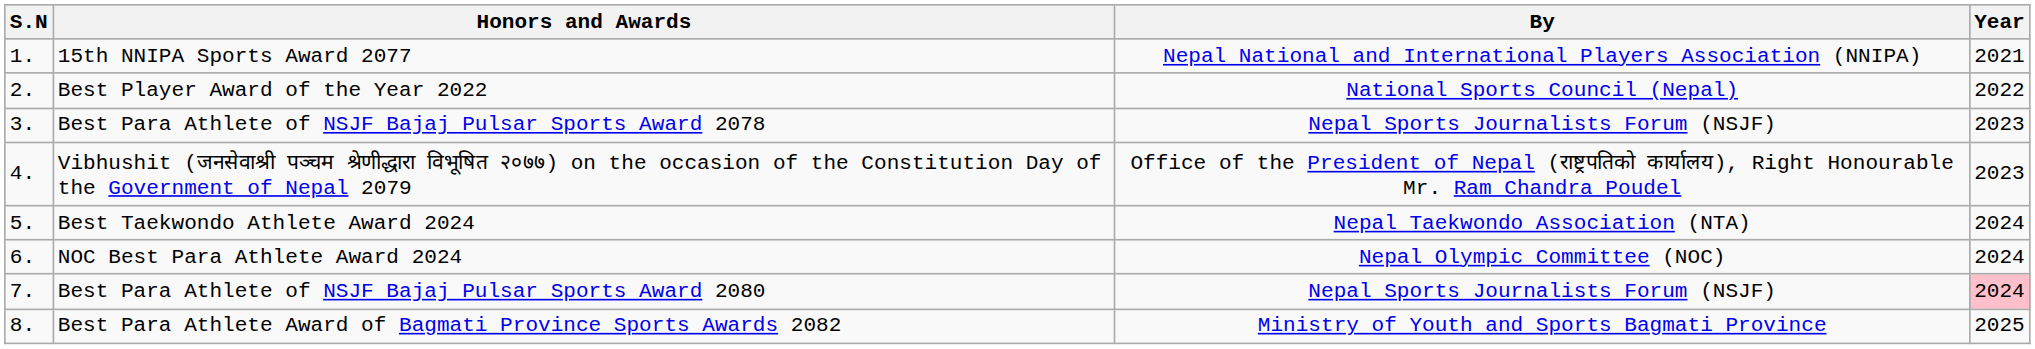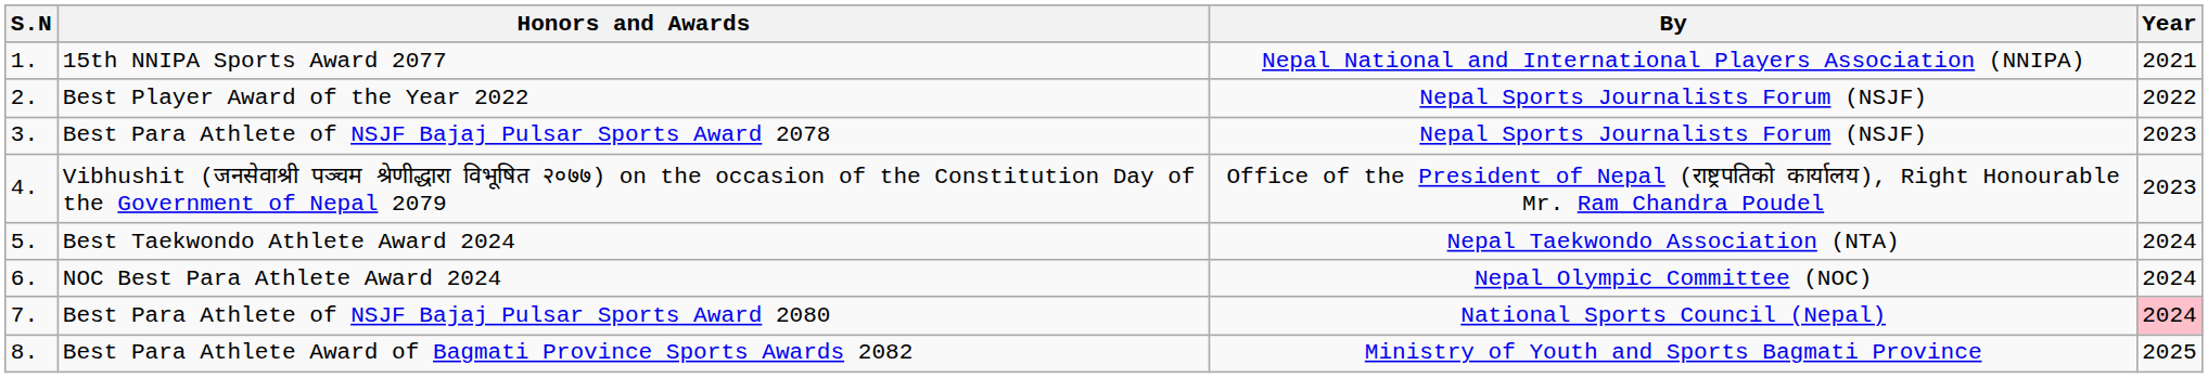 <table class="wikitable">
 <tr>
 <th>S.N</th>
 <th>Honors and Awards</th>
 <th>By</th>
 <th>Year</th>
 </tr>
 <tr>
 <td>1.</td>
 <td>15th NNIPA Sports Award 2077</td>
 <td align=center><a href='#'>Nepal National and International Players Association</a> (NNIPA)</td>
 <td>2021</td>
 </tr>
 <tr>
 <td>2.</td>
 <td>Best Player Award of the Year 2022</td>
-<td align=center><a href='#'>National Sports Council (Nepal)</a></td>
+<td align=center><a href='#'>Nepal Sports Journalists Forum</a> (NSJF)</td>
 <td>2022</td>
 </tr>
 <tr>
 <td>3.</td>
 <td>Best Para Athlete of <a href='#'>NSJF Bajaj Pulsar Sports Award</a> 2078</td>
 <td align=center><a href='#'>Nepal Sports Journalists Forum</a> (NSJF)</td>
 <td>2023</td>
 </tr>
 <tr>
 <td>4.</td>
 <td>Vibhushit (जनसेवाश्री पञ्चम श्रेणीद्धारा विभूषित २०७७) on the occasion of the Constitution Day of the <a href='#'>Government of Nepal</a> 2079</td>
 <td align=center>Office of the <a href='#'>President of Nepal</a> (राष्ट्रपतिको कार्यालय), Right Honourable Mr. <a href='#'>Ram Chandra Poudel</a></td>
 <td>2023</td>
 </tr>
 <tr>
 <td>5.</td>
 <td>Best Taekwondo Athlete Award 2024</td>
 <td align=center><a href='#'>Nepal Taekwondo Association</a> (NTA)</td>
 <td>2024</td>
 </tr>
 <tr>
 <td>6.</td>
 <td>NOC Best Para Athlete Award 2024</td>
 <td align=center><a href='#'>Nepal Olympic Committee</a> (NOC)</td>
 <td>2024</td>
 </tr>
 <tr>
 <td>7.</td>
 <td>Best Para Athlete of <a href='#'>NSJF Bajaj Pulsar Sports Award</a> 2080</td>
-<td align=center><a href='#'>Nepal Sports Journalists Forum</a> (NSJF)</td>
+<td align=center><a href='#'>National Sports Council (Nepal)</a></td>
 <td style="background: pink;">2024</td>
 </tr>
 <tr>
 <td>8.</td>
 <td>Best Para Athlete Award of <a href='#'>Bagmati Province Sports Awards</a> 2082</td>
 <td align=center><a href='#'>Ministry of Youth and Sports Bagmati Province</a></td>
 <td>2025</td>
 </tr>
 </table>
